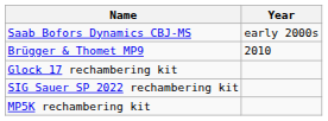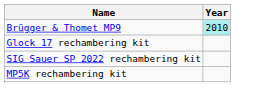 <table class="wikitable">
 <tr>
 <th>Name</th>
 <th>Year</th>
 </tr>
 <tr>
-<td><a href='#'>Saab Bofors Dynamics CBJ-MS</a></td>
-<td>early 2000s</td>
-</tr>
-<tr>
 <td><a href='#'>Brügger & Thomet MP9</a></td>
-<td>2010</td>
+<td style="background: paleturquoise;">2010</td>
 </tr>
 <tr>
 <td><a href='#'>Glock 17</a> rechambering kit</td>
 <td></td>
 </tr>
 <tr>
 <td><a href='#'>SIG Sauer SP 2022</a> rechambering kit</td>
 <td></td>
 </tr>
 <tr>
 <td><a href='#'>MP5K</a> rechambering kit</td>
 <td></td>
 </tr>
 </table>
